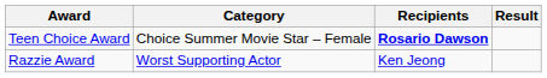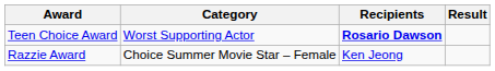 <table class="wikitable">
 <tr>
 <th>Award</th>
 <th>Category</th>
 <th>Recipients</th>
 <th>Result</th>
 </tr>
 <tr>
 <td><a href='#'>Teen Choice Award</a></td>
-<td>Choice Summer Movie Star – Female</td>
+<td><a href='#'>Worst Supporting Actor</a></td>
 <td><strong><a href='#'>Rosario Dawson</a></strong></td>
 <td></td>
 </tr>
 <tr>
 <td><a href='#'>Razzie Award</a></td>
-<td><a href='#'>Worst Supporting Actor</a></td>
+<td>Choice Summer Movie Star – Female</td>
 <td><a href='#'>Ken Jeong</a></td>
 <td></td>
 </tr>
 </table>
